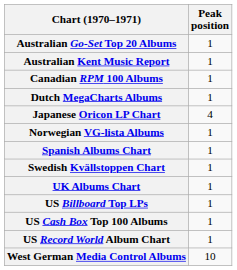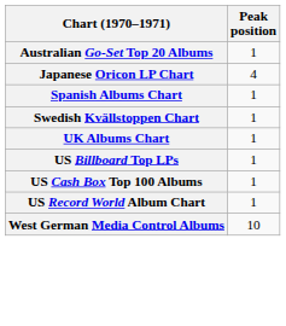 <table class="wikitable sortable plainrowheaders" style="text-align:center;">
 <tr>
 <th scope="col">Chart (1970–1971)</th>
 <th scope="col">Peak<br>position</th>
 </tr>
 <tr>
 <th scope="row">Australian <a href='#'><em>Go-Set</em> Top 20 Albums</a></th>
 <td>1</td>
 </tr>
 <tr>
-<th scope="row">Australian <a href='#'>Kent Music Report</a></th>
-<td>1</td>
-</tr>
-<tr>
-<th scope="row">Canadian <a href='#'><em>RPM</em> 100 Albums</a></th>
-<td>1</td>
-</tr>
-<tr>
-<th scope="row">Dutch <a href='#'>MegaCharts Albums</a></th>
-<td>1</td>
-</tr>
-<tr>
 <th scope="row">Japanese <a href='#'>Oricon LP Chart</a></th>
 <td>4</td>
-</tr>
-<tr>
-<th scope="row">Norwegian <a href='#'>VG-lista Albums</a></th>
-<td>1</td>
 </tr>
 <tr>
 <th scope="row"><a href='#'>Spanish Albums Chart</a></th>
 <td>1</td>
 </tr>
 <tr>
 <th scope="row">Swedish <a href='#'>Kvällstoppen Chart</a></th>
 <td>1</td>
 </tr>
 <tr>
 <th scope="row"><a href='#'>UK Albums Chart</a></th>
 <td>1</td>
 </tr>
 <tr>
 <th scope="row">US <a href='#'><em>Billboard</em> Top LPs</a></th>
 <td>1</td>
 </tr>
 <tr>
 <th scope="row">US <em><a href='#'>Cash Box</a></em> Top 100 Albums</th>
 <td>1</td>
 </tr>
 <tr>
 <th scope="row">US <em><a href='#'>Record World</a></em> Album Chart</th>
 <td>1</td>
 </tr>
 <tr>
 <th scope="row">West German <a href='#'>Media Control Albums</a></th>
 <td>10</td>
 </tr>
 </table>
